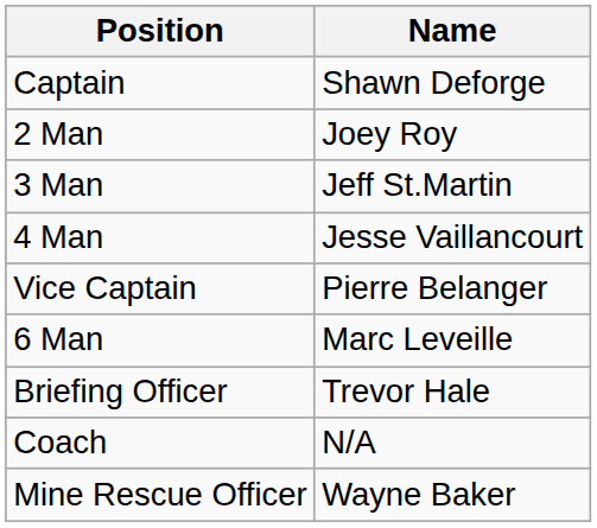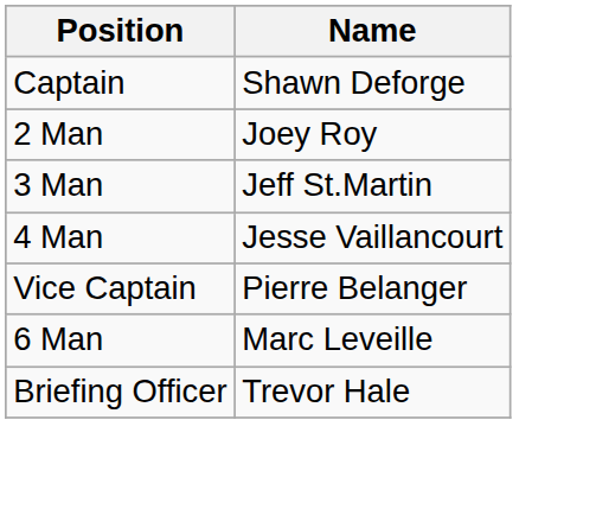 <table class="wikitable">
 <tr>
 <th>Position</th>
 <th>Name</th>
 </tr>
 <tr>
 <td>Captain</td>
 <td>Shawn Deforge</td>
 </tr>
 <tr>
 <td>2 Man</td>
 <td>Joey Roy</td>
 </tr>
 <tr>
 <td>3 Man</td>
 <td>Jeff St.Martin</td>
 </tr>
 <tr>
 <td>4 Man</td>
 <td>Jesse Vaillancourt</td>
 </tr>
 <tr>
 <td>Vice Captain</td>
 <td>Pierre Belanger</td>
 </tr>
 <tr>
 <td>6 Man</td>
 <td>Marc Leveille</td>
 </tr>
 <tr>
 <td>Briefing Officer</td>
 <td>Trevor Hale</td>
 </tr>
-<tr>
-<td>Coach</td>
-<td>N/A</td>
-</tr>
-<tr>
-<td>Mine Rescue Officer</td>
-<td>Wayne Baker</td>
-</tr>
 </table>
